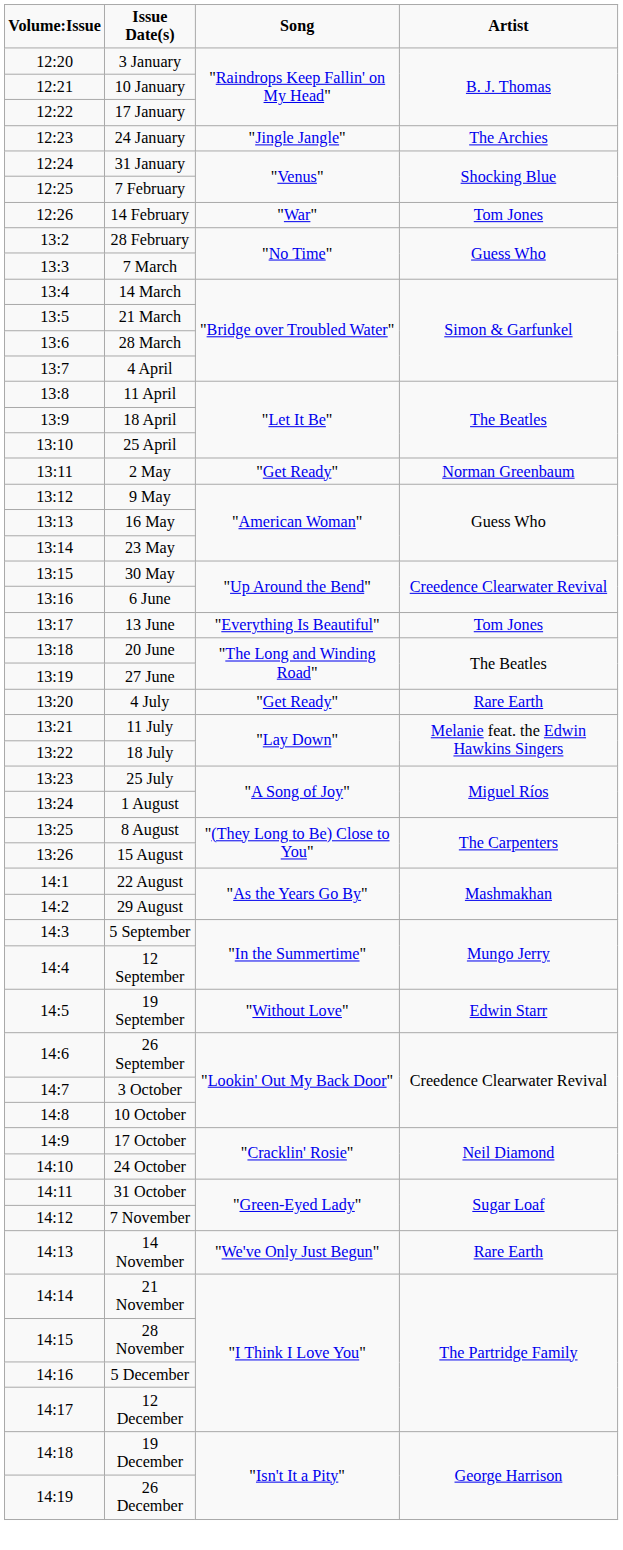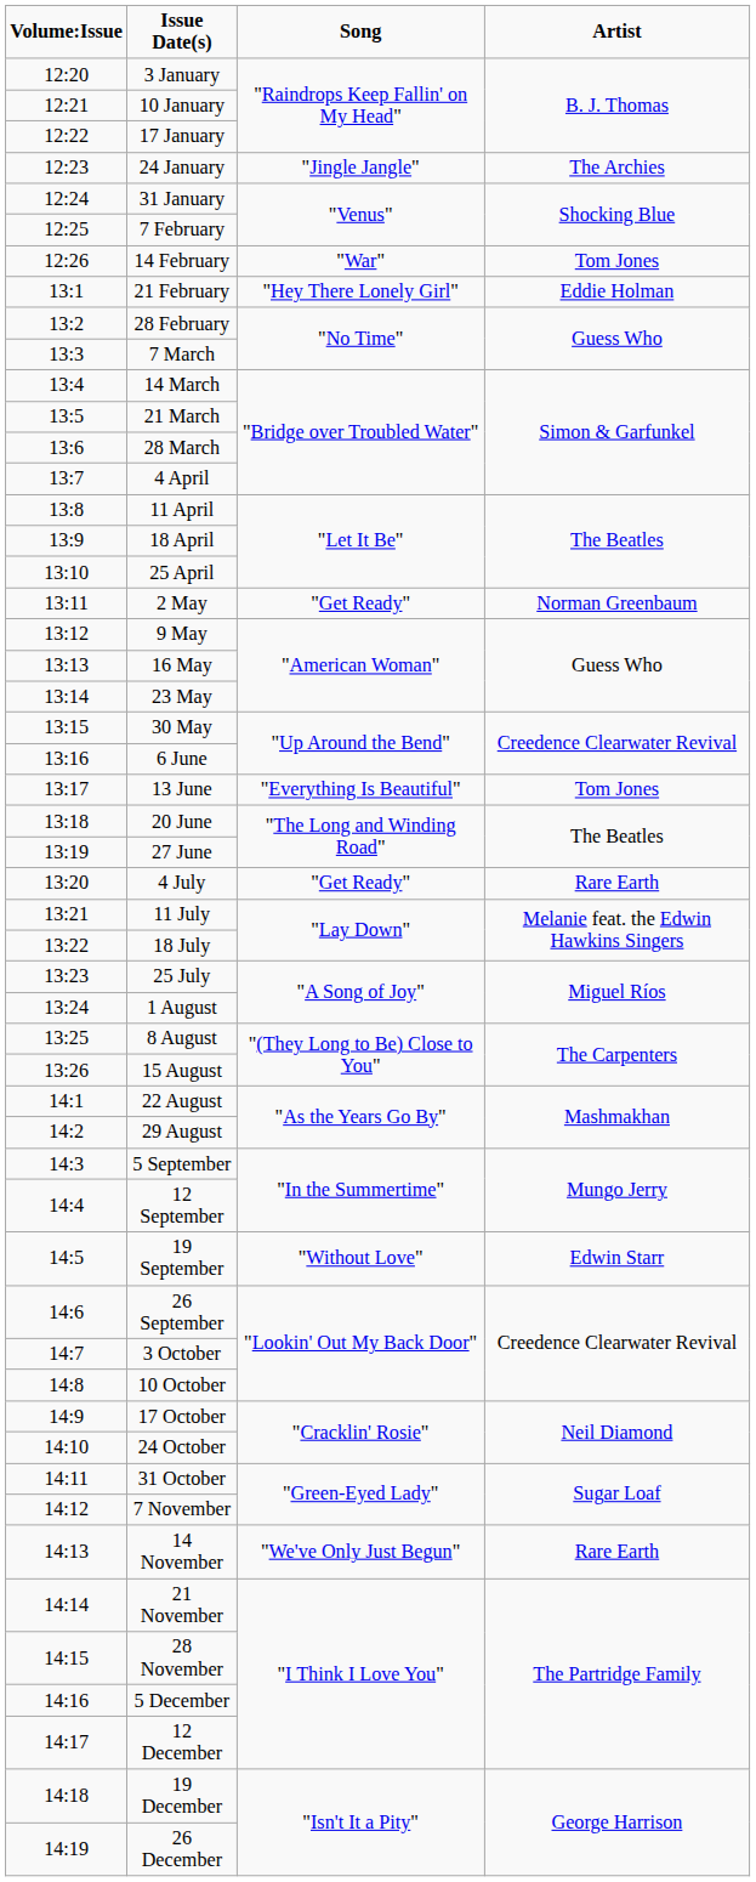 <table class="wikitable" style="text-align:center;">
 <tr>
 <td><strong>Volume:Issue</strong></td>
 <td><strong>Issue Date(s)</strong></td>
 <td><strong>Song</strong></td>
 <td><strong>Artist</strong></td>
 </tr>
 <tr>
 <td>12:20</td>
 <td>3 January</td>
 <td rowspan="3">"<a href='#'>Raindrops Keep Fallin' on My Head</a>"</td>
 <td rowspan="3"><a href='#'>B. J. Thomas</a></td>
 </tr>
 <tr>
 <td>12:21</td>
 <td>10 January</td>
 </tr>
 <tr>
 <td>12:22</td>
 <td>17 January</td>
 </tr>
 <tr>
 <td>12:23</td>
 <td>24 January</td>
 <td>"<a href='#'>Jingle Jangle</a>"</td>
 <td><a href='#'>The Archies</a></td>
 </tr>
 <tr>
 <td>12:24</td>
 <td>31 January</td>
 <td rowspan="2">"<a href='#'>Venus</a>"</td>
 <td rowspan="2"><a href='#'>Shocking Blue</a></td>
 </tr>
 <tr>
 <td>12:25</td>
 <td>7 February</td>
 </tr>
 <tr>
 <td>12:26</td>
 <td>14 February</td>
 <td>"<a href='#'>War</a>"</td>
 <td><a href='#'>Tom Jones</a></td>
+</tr>
+<tr>
+<td>13:1</td>
+<td>21 February</td>
+<td>"<a href='#'>Hey There Lonely Girl</a>"</td>
+<td><a href='#'>Eddie Holman</a></td>
 </tr>
 <tr>
 <td>13:2</td>
 <td>28 February</td>
 <td rowspan="2">"<a href='#'>No Time</a>"</td>
 <td rowspan="2"><a href='#'>Guess Who</a></td>
 </tr>
 <tr>
 <td>13:3</td>
 <td>7 March</td>
 </tr>
 <tr>
 <td>13:4</td>
 <td>14 March</td>
 <td rowspan="4">"<a href='#'>Bridge over Troubled Water</a>"</td>
 <td rowspan="4"><a href='#'>Simon & Garfunkel</a></td>
 </tr>
 <tr>
 <td>13:5</td>
 <td>21 March</td>
 </tr>
 <tr>
 <td>13:6</td>
 <td>28 March</td>
 </tr>
 <tr>
 <td>13:7</td>
 <td>4 April</td>
 </tr>
 <tr>
 <td>13:8</td>
 <td>11 April</td>
 <td rowspan="3">"<a href='#'>Let It Be</a>"</td>
 <td rowspan="3"><a href='#'>The Beatles</a></td>
 </tr>
 <tr>
 <td>13:9</td>
 <td>18 April</td>
 </tr>
 <tr>
 <td>13:10</td>
 <td>25 April</td>
 </tr>
 <tr>
 <td>13:11</td>
 <td>2 May</td>
 <td>"<a href='#'>Get Ready</a>"</td>
 <td><a href='#'>Norman Greenbaum</a></td>
 </tr>
 <tr>
 <td>13:12</td>
 <td>9 May</td>
 <td rowspan="3">"<a href='#'>American Woman</a>"</td>
 <td rowspan="3">Guess Who</td>
 </tr>
 <tr>
 <td>13:13</td>
 <td>16 May</td>
 </tr>
 <tr>
 <td>13:14</td>
 <td>23 May</td>
 </tr>
 <tr>
 <td>13:15</td>
 <td>30 May</td>
 <td rowspan="2">"<a href='#'>Up Around the Bend</a>"</td>
 <td rowspan="2"><a href='#'>Creedence Clearwater Revival</a></td>
 </tr>
 <tr>
 <td>13:16</td>
 <td>6 June</td>
 </tr>
 <tr>
 <td>13:17</td>
 <td>13 June</td>
 <td>"<a href='#'>Everything Is Beautiful</a>"</td>
 <td><a href='#'>Tom Jones</a></td>
 </tr>
 <tr>
 <td>13:18</td>
 <td>20 June</td>
 <td rowspan="2">"<a href='#'>The Long and Winding Road</a>"</td>
 <td rowspan="2">The Beatles</td>
 </tr>
 <tr>
 <td>13:19</td>
 <td>27 June</td>
 </tr>
 <tr>
 <td>13:20</td>
 <td>4 July</td>
 <td>"<a href='#'>Get Ready</a>"</td>
 <td><a href='#'>Rare Earth</a></td>
 </tr>
 <tr>
 <td>13:21</td>
 <td>11 July</td>
 <td rowspan="2">"<a href='#'>Lay Down</a>"</td>
 <td rowspan="2"><a href='#'>Melanie</a> feat. the <a href='#'>Edwin Hawkins Singers</a></td>
 </tr>
 <tr>
 <td>13:22</td>
 <td>18 July</td>
 </tr>
 <tr>
 <td>13:23</td>
 <td>25 July</td>
 <td rowspan="2">"<a href='#'>A Song of Joy</a>"</td>
 <td rowspan="2"><a href='#'>Miguel Ríos</a></td>
 </tr>
 <tr>
 <td>13:24</td>
 <td>1 August</td>
 </tr>
 <tr>
 <td>13:25</td>
 <td>8 August</td>
 <td rowspan="2">"<a href='#'>(They Long to Be) Close to You</a>"</td>
 <td rowspan="2"><a href='#'>The Carpenters</a></td>
 </tr>
 <tr>
 <td>13:26</td>
 <td>15 August</td>
 </tr>
 <tr>
 <td>14:1</td>
 <td>22 August</td>
 <td rowspan="2">"<a href='#'>As the Years Go By</a>"</td>
 <td rowspan="2"><a href='#'>Mashmakhan</a></td>
 </tr>
 <tr>
 <td>14:2</td>
 <td>29 August</td>
 </tr>
 <tr>
 <td>14:3</td>
 <td>5 September</td>
 <td rowspan="2">"<a href='#'>In the Summertime</a>"</td>
 <td rowspan="2"><a href='#'>Mungo Jerry</a></td>
 </tr>
 <tr>
 <td>14:4</td>
 <td>12 September</td>
 </tr>
 <tr>
 <td>14:5</td>
 <td>19 September</td>
 <td>"<a href='#'>Without Love</a>"</td>
 <td><a href='#'>Edwin Starr</a></td>
 </tr>
 <tr>
 <td>14:6</td>
 <td>26 September</td>
 <td rowspan="3">"<a href='#'>Lookin' Out My Back Door</a>"</td>
 <td rowspan="3">Creedence Clearwater Revival</td>
 </tr>
 <tr>
 <td>14:7</td>
 <td>3 October</td>
 </tr>
 <tr>
 <td>14:8</td>
 <td>10 October</td>
 </tr>
 <tr>
 <td>14:9</td>
 <td>17 October</td>
 <td rowspan="2">"<a href='#'>Cracklin' Rosie</a>"</td>
 <td rowspan="2"><a href='#'>Neil Diamond</a></td>
 </tr>
 <tr>
 <td>14:10</td>
 <td>24 October</td>
 </tr>
 <tr>
 <td>14:11</td>
 <td>31 October</td>
 <td rowspan="2">"<a href='#'>Green-Eyed Lady</a>"</td>
 <td rowspan="2"><a href='#'>Sugar Loaf</a></td>
 </tr>
 <tr>
 <td>14:12</td>
 <td>7 November</td>
 </tr>
 <tr>
 <td>14:13</td>
 <td>14 November</td>
 <td>"<a href='#'>We've Only Just Begun</a>"</td>
 <td><a href='#'>Rare Earth</a></td>
 </tr>
 <tr>
 <td>14:14</td>
 <td>21 November</td>
 <td rowspan="4">"<a href='#'>I Think I Love You</a>"</td>
 <td rowspan="4"><a href='#'>The Partridge Family</a></td>
 </tr>
 <tr>
 <td>14:15</td>
 <td>28 November</td>
 </tr>
 <tr>
 <td>14:16</td>
 <td>5 December</td>
 </tr>
 <tr>
 <td>14:17</td>
 <td>12 December</td>
 </tr>
 <tr>
 <td>14:18</td>
 <td>19 December</td>
 <td rowspan="2">"<a href='#'>Isn't It a Pity</a>"</td>
 <td rowspan="2"><a href='#'>George Harrison</a></td>
 </tr>
 <tr>
 <td>14:19</td>
 <td>26 December</td>
 </tr>
 </table>
